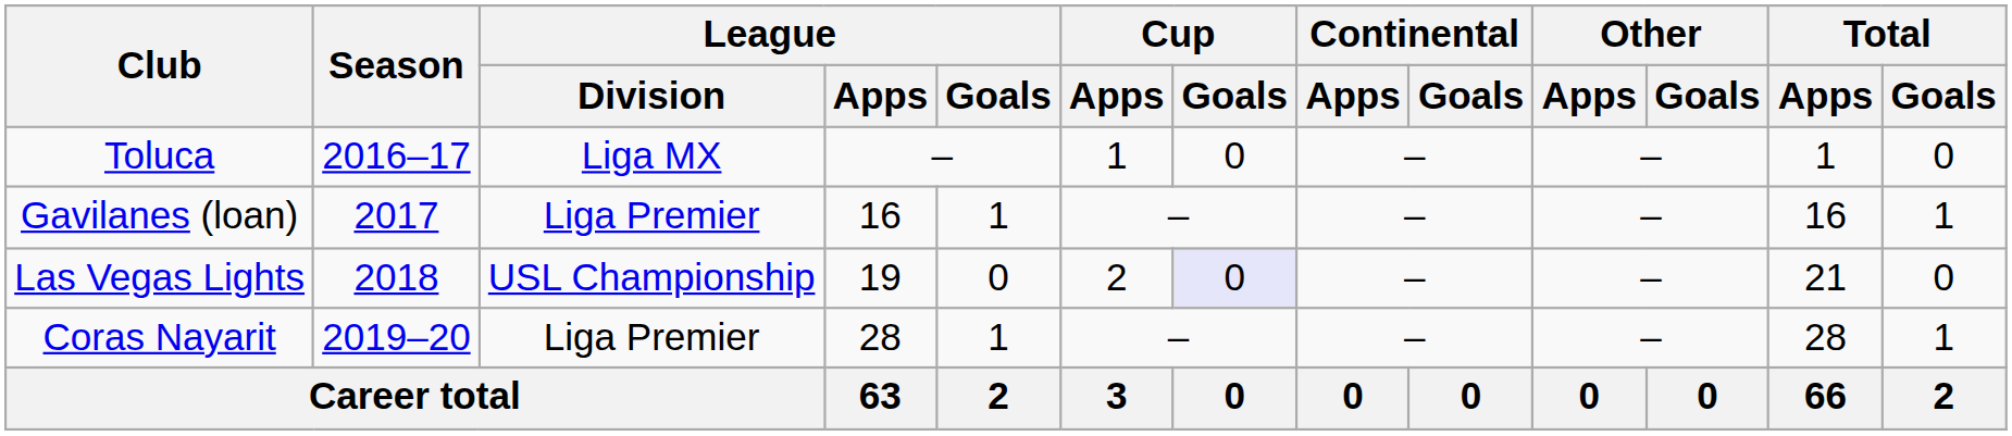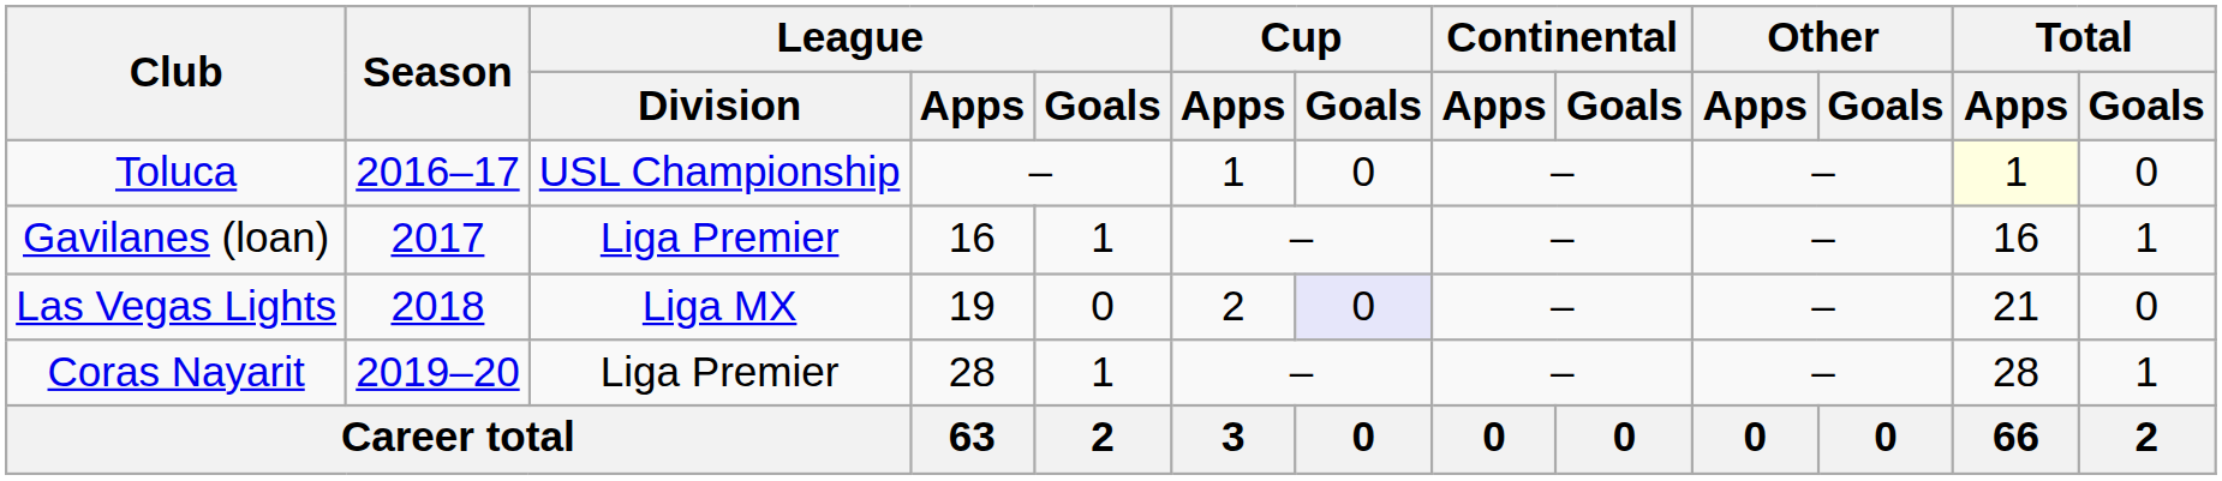 <table class="wikitable" style="text-align: center">
 <tr>
 <th rowspan="2">Club</th>
 <th rowspan="2">Season</th>
 <th colspan="3">League</th>
 <th colspan="2">Cup</th>
 <th colspan="2">Continental</th>
 <th colspan="2">Other</th>
 <th colspan="2">Total</th>
 </tr>
 <tr>
 <th>Division</th>
 <th>Apps</th>
 <th>Goals</th>
 <th>Apps</th>
 <th>Goals</th>
 <th>Apps</th>
 <th>Goals</th>
 <th>Apps</th>
 <th>Goals</th>
 <th>Apps</th>
 <th>Goals</th>
 </tr>
 <tr>
 <td><a href='#'>Toluca</a></td>
 <td><a href='#'>2016–17</a></td>
-<td><a href='#'>Liga MX</a></td>
+<td><a href='#'>USL Championship</a></td>
 <td colspan="2">–</td>
 <td>1</td>
 <td>0</td>
 <td colspan="2">–</td>
 <td colspan="2">–</td>
-<td>1</td>
+<td style="background: lightyellow;">1</td>
 <td>0</td>
 </tr>
 <tr>
 <td><a href='#'>Gavilanes</a> (loan)</td>
 <td><a href='#'>2017</a></td>
 <td><a href='#'>Liga Premier</a></td>
 <td>16</td>
 <td>1</td>
 <td colspan="2">–</td>
 <td colspan="2">–</td>
 <td colspan="2">–</td>
 <td>16</td>
 <td>1</td>
 </tr>
 <tr>
 <td><a href='#'>Las Vegas Lights</a></td>
 <td><a href='#'>2018</a></td>
-<td><a href='#'>USL Championship</a></td>
+<td><a href='#'>Liga MX</a></td>
 <td>19</td>
 <td>0</td>
 <td>2</td>
 <td style="background: lavender;">0</td>
 <td colspan="2">–</td>
 <td colspan="2">–</td>
 <td>21</td>
 <td>0</td>
 </tr>
 <tr>
 <td><a href='#'>Coras Nayarit</a></td>
 <td><a href='#'>2019–20</a></td>
 <td>Liga Premier</td>
 <td>28</td>
 <td>1</td>
 <td colspan="2">–</td>
 <td colspan="2">–</td>
 <td colspan="2">–</td>
 <td>28</td>
 <td>1</td>
 </tr>
 <tr>
 <th colspan=3>Career total</th>
 <th>63</th>
 <th>2</th>
 <th>3</th>
 <th>0</th>
 <th>0</th>
 <th>0</th>
 <th>0</th>
 <th>0</th>
 <th>66</th>
 <th>2</th>
 </tr>
 </table>
